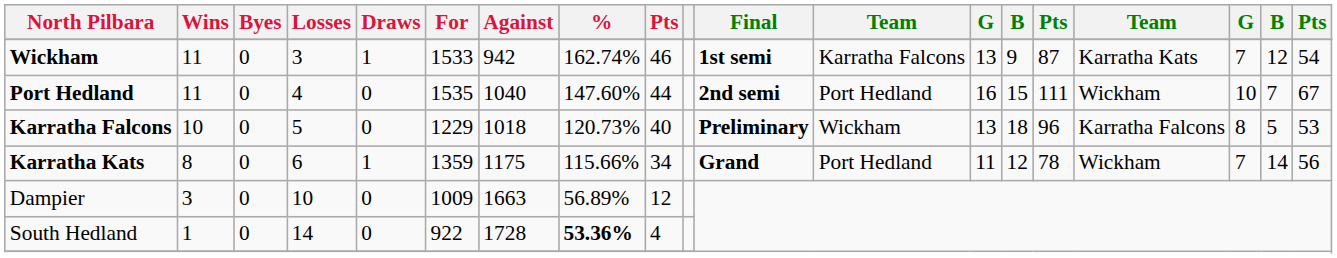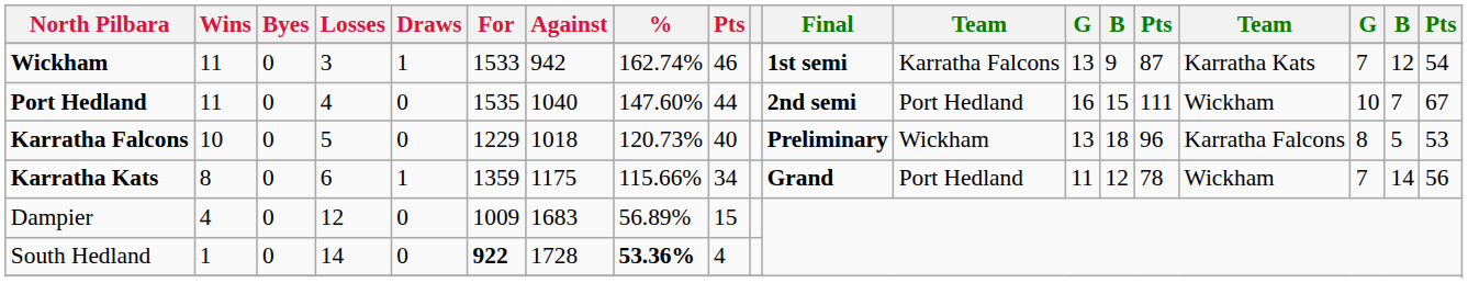 <table style="font-size: 85%; text-align: left;" class="wikitable">
 <tr>
 <th style="color:crimson">North Pilbara</th>
 <th style="color:crimson">Wins</th>
 <th style="color:crimson">Byes</th>
 <th style="color:crimson">Losses</th>
 <th style="color:crimson">Draws</th>
 <th style="color:crimson">For</th>
 <th style="color:crimson">Against</th>
 <th style="color:crimson">%</th>
 <th style="color:crimson">Pts</th>
 <th></th>
 <th style="color:green">Final</th>
 <th style="color:green">Team</th>
 <th style="color:green">G</th>
 <th style="color:green">B</th>
 <th style="color:green">Pts</th>
 <th style="color:green">Team</th>
 <th style="color:green">G</th>
 <th style="color:green">B</th>
 <th style="color:green">Pts</th>
 </tr>
 <tr>
 </tr>
 <tr>
 </tr>
 <tr>
 <td><strong>	Wickham	</strong></td>
 <td>11</td>
 <td>0</td>
 <td>3</td>
 <td>1</td>
 <td>1533</td>
 <td>942</td>
 <td>162.74%</td>
 <td>46</td>
 <td></td>
 <td><strong>1st semi</strong></td>
 <td>Karratha Falcons</td>
 <td>13</td>
 <td>9</td>
 <td>87</td>
 <td>Karratha Kats</td>
 <td>7</td>
 <td>12</td>
 <td>54</td>
 </tr>
 <tr>
 <td><strong>	Port Hedland	</strong></td>
 <td>11</td>
 <td>0</td>
 <td>4</td>
 <td>0</td>
 <td>1535</td>
 <td>1040</td>
 <td>147.60%</td>
 <td>44</td>
 <td></td>
 <td><strong>2nd semi</strong></td>
 <td>Port Hedland</td>
 <td>16</td>
 <td>15</td>
 <td>111</td>
 <td>Wickham</td>
 <td>10</td>
 <td>7</td>
 <td>67</td>
 </tr>
 <tr>
 <td><strong>	Karratha Falcons	</strong></td>
 <td>10</td>
 <td>0</td>
 <td>5</td>
 <td>0</td>
 <td>1229</td>
 <td>1018</td>
 <td>120.73%</td>
 <td>40</td>
 <td></td>
 <td><strong>Preliminary</strong></td>
 <td>Wickham</td>
 <td>13</td>
 <td>18</td>
 <td>96</td>
 <td>Karratha Falcons</td>
 <td>8</td>
 <td>5</td>
 <td>53</td>
 </tr>
 <tr>
 <td><strong>	Karratha Kats	</strong></td>
 <td>8</td>
 <td>0</td>
 <td>6</td>
 <td>1</td>
 <td>1359</td>
 <td>1175</td>
 <td>115.66%</td>
 <td>34</td>
 <td></td>
 <td><strong>Grand</strong></td>
 <td>Port Hedland</td>
 <td>11</td>
 <td>12</td>
 <td>78</td>
 <td>Wickham</td>
 <td>7</td>
 <td>14</td>
 <td>56</td>
 </tr>
 <tr>
 <td>Dampier</td>
-<td>3</td>
+<td>4</td>
 <td>0</td>
-<td>10</td>
+<td>12</td>
 <td>0</td>
 <td>1009</td>
-<td>1663</td>
+<td>1683</td>
 <td>56.89%</td>
-<td>12</td>
+<td>15</td>
 <td></td>
 </tr>
 <tr>
 <td>South Hedland</td>
 <td>1</td>
 <td>0</td>
 <td>14</td>
 <td>0</td>
-<td>922</td>
+<td><strong>922</strong></td>
 <td>1728</td>
 <td><strong>53.36%</strong></td>
 <td>4</td>
 <td></td>
 </tr>
 <tr>
 </tr>
 </table>
